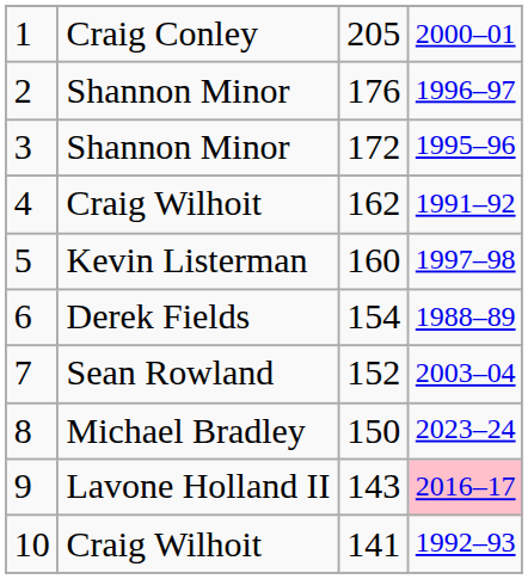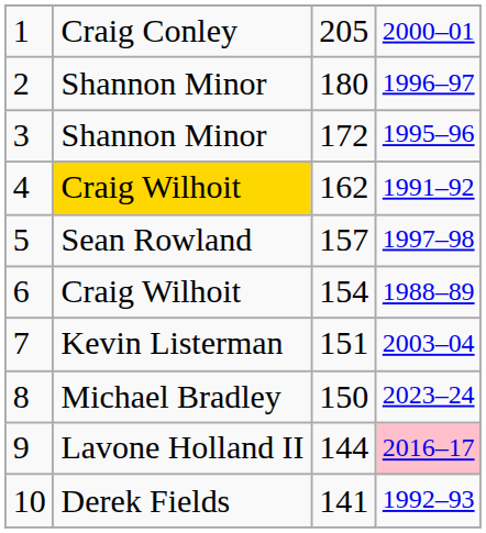 <table class="wikitable">
 <tr>
 </tr>
 <tr>
 <td>1</td>
 <td>Craig Conley</td>
 <td>205</td>
 <td style="font-size:80%;"><a href='#'>2000–01</a></td>
 </tr>
 <tr>
 <td>2</td>
 <td>Shannon Minor</td>
-<td>176</td>
+<td>180</td>
 <td style="font-size:80%;"><a href='#'>1996–97</a></td>
 </tr>
 <tr>
 <td>3</td>
 <td>Shannon Minor</td>
 <td>172</td>
 <td style="font-size:80%;"><a href='#'>1995–96</a></td>
 </tr>
 <tr>
 <td>4</td>
-<td>Craig Wilhoit</td>
+<td style="background: gold;">Craig Wilhoit</td>
 <td>162</td>
 <td style="font-size:80%;"><a href='#'>1991–92</a></td>
 </tr>
 <tr>
 <td>5</td>
-<td>Kevin Listerman</td>
-<td>160</td>
+<td>Sean Rowland</td>
+<td>157</td>
 <td style="font-size:80%;"><a href='#'>1997–98</a></td>
 </tr>
 <tr>
 <td>6</td>
-<td>Derek Fields</td>
+<td>Craig Wilhoit</td>
 <td>154</td>
 <td style="font-size:80%;"><a href='#'>1988–89</a></td>
 </tr>
 <tr>
 <td>7</td>
-<td>Sean Rowland</td>
-<td>152</td>
+<td>Kevin Listerman</td>
+<td>151</td>
 <td style="font-size:80%;"><a href='#'>2003–04</a></td>
 </tr>
 <tr>
 <td>8</td>
 <td>Michael Bradley</td>
 <td>150</td>
 <td style="font-size:80%;"><a href='#'>2023–24</a></td>
 </tr>
 <tr>
 <td>9</td>
 <td>Lavone Holland II</td>
-<td>143</td>
+<td>144</td>
 <td style="background: pink; font-size:80%;"><a href='#'>2016–17</a></td>
 </tr>
 <tr>
 <td>10</td>
-<td>Craig Wilhoit</td>
+<td>Derek Fields</td>
 <td>141</td>
 <td style="font-size:80%;"><a href='#'>1992–93</a></td>
 </tr>
 </table>
